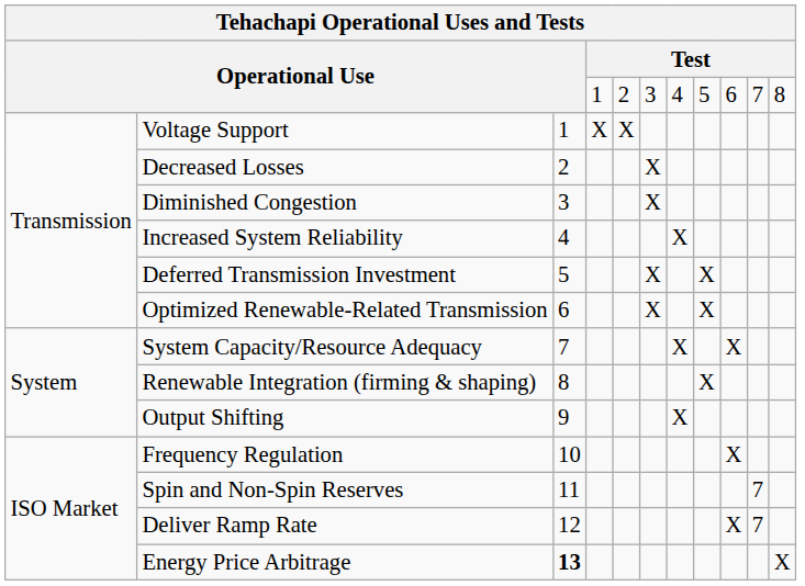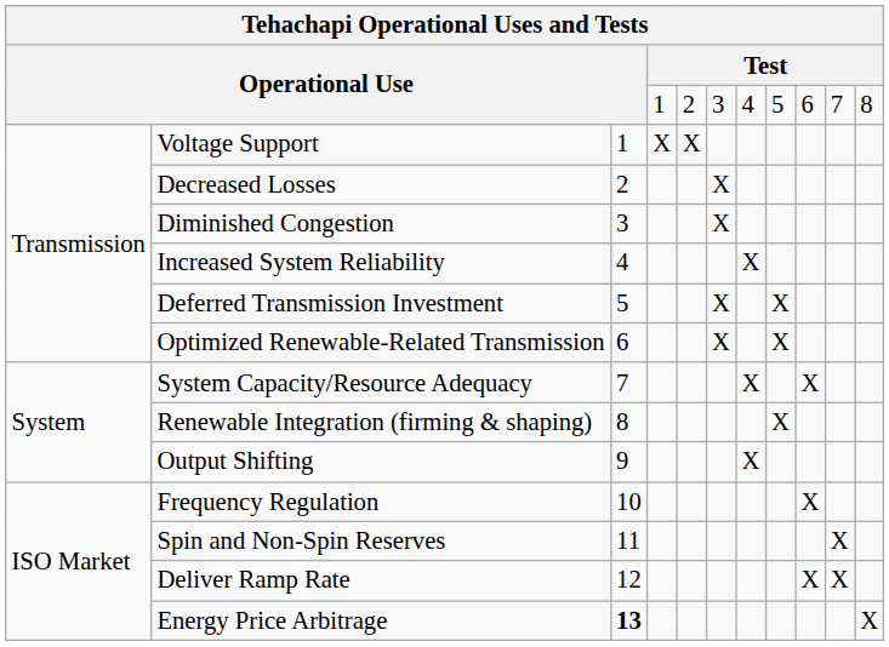 <table class="wikitable">
 <tr>
 <th colspan="11">Tehachapi Operational Uses and Tests</th>
 </tr>
 <tr>
 <th colspan="3" rowspan="2">Operational Use</th>
 <th colspan="8">Test</th>
 </tr>
 <tr>
 <td>1</td>
 <td>2</td>
 <td>3</td>
 <td>4</td>
 <td>5</td>
 <td>6</td>
 <td>7</td>
 <td>8</td>
 </tr>
 <tr>
 <td rowspan="6">Transmission</td>
 <td>Voltage Support</td>
 <td>1</td>
 <td>X</td>
 <td>X</td>
 <td></td>
 <td></td>
 <td></td>
 <td></td>
 <td></td>
 <td></td>
 </tr>
 <tr>
 <td>Decreased Losses</td>
 <td>2</td>
 <td></td>
 <td></td>
 <td>X</td>
 <td></td>
 <td></td>
 <td></td>
 <td></td>
 <td></td>
 </tr>
 <tr>
 <td>Diminished Congestion</td>
 <td>3</td>
 <td></td>
 <td></td>
 <td>X</td>
 <td></td>
 <td></td>
 <td></td>
 <td></td>
 <td></td>
 </tr>
 <tr>
 <td>Increased System Reliability</td>
 <td>4</td>
 <td></td>
 <td></td>
 <td></td>
 <td>X</td>
 <td></td>
 <td></td>
 <td></td>
 <td></td>
 </tr>
 <tr>
 <td>Deferred Transmission Investment</td>
 <td>5</td>
 <td></td>
 <td></td>
 <td>X</td>
 <td></td>
 <td>X</td>
 <td></td>
 <td></td>
 <td></td>
 </tr>
 <tr>
 <td>Optimized Renewable-Related Transmission</td>
 <td>6</td>
 <td></td>
 <td></td>
 <td>X</td>
 <td></td>
 <td>X</td>
 <td></td>
 <td></td>
 <td></td>
 </tr>
 <tr>
 <td rowspan="3">System</td>
 <td>System Capacity/Resource Adequacy</td>
 <td>7</td>
 <td></td>
 <td></td>
 <td></td>
 <td>X</td>
 <td></td>
 <td>X</td>
 <td></td>
 <td></td>
 </tr>
 <tr>
 <td>Renewable Integration (firming & shaping)</td>
 <td>8</td>
 <td></td>
 <td></td>
 <td></td>
 <td></td>
 <td>X</td>
 <td></td>
 <td></td>
 <td></td>
 </tr>
 <tr>
 <td>Output Shifting</td>
 <td>9</td>
 <td></td>
 <td></td>
 <td></td>
 <td>X</td>
 <td></td>
 <td></td>
 <td></td>
 <td></td>
 </tr>
 <tr>
 <td rowspan="4">ISO Market</td>
 <td>Frequency Regulation</td>
 <td>10</td>
 <td></td>
 <td></td>
 <td></td>
 <td></td>
 <td></td>
 <td>X</td>
 <td></td>
 <td></td>
 </tr>
 <tr>
 <td>Spin and Non-Spin Reserves</td>
 <td>11</td>
 <td></td>
 <td></td>
 <td></td>
 <td></td>
 <td></td>
 <td></td>
-<td>7</td>
+<td>X</td>
 <td></td>
 </tr>
 <tr>
 <td>Deliver Ramp Rate</td>
 <td>12</td>
 <td></td>
 <td></td>
 <td></td>
 <td></td>
 <td></td>
 <td>X</td>
-<td>7</td>
+<td>X</td>
 <td></td>
 </tr>
 <tr>
 <td>Energy Price Arbitrage</td>
 <td><strong>13</strong></td>
 <td></td>
 <td></td>
 <td></td>
 <td></td>
 <td></td>
 <td></td>
 <td></td>
 <td>X</td>
 </tr>
 </table>
